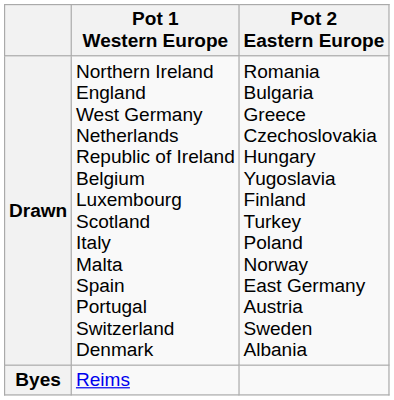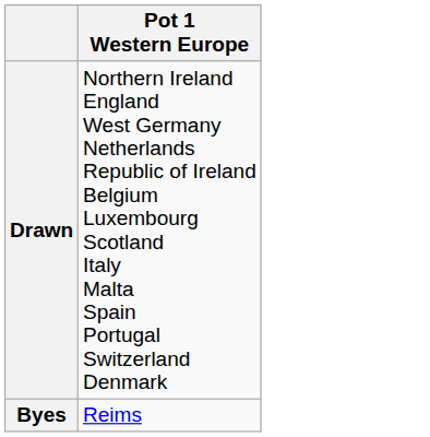 <table class="wikitable">
 <tr>
 <th></th>
 <th>Pot 1<br>Western Europe</th>
-<th>Pot 2<br>Eastern Europe</th>
 </tr>
 <tr>
 <th>Drawn</th>
 <td>Northern Ireland<br>England<br>West Germany<br>Netherlands<br>Republic of Ireland<br>Belgium<br>Luxembourg<br>Scotland<br>Italy<br>Malta<br>Spain<br>Portugal<br>Switzerland<br>Denmark</td>
-<td>Romania<br>Bulgaria<br>Greece<br>Czechoslovakia<br>Hungary<br>Yugoslavia<br>Finland<br>Turkey<br>Poland<br>Norway<br>East Germany<br>Austria<br>Sweden<br>Albania</td>
 </tr>
 <tr>
 <th>Byes</th>
 <td> <a href='#'>Reims</a></td>
-<td></td>
 </tr>
 </table>
